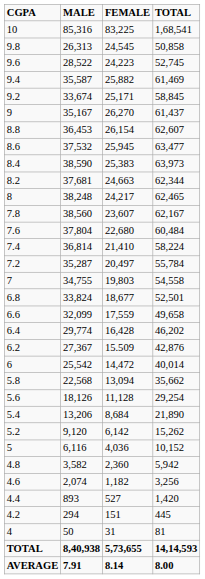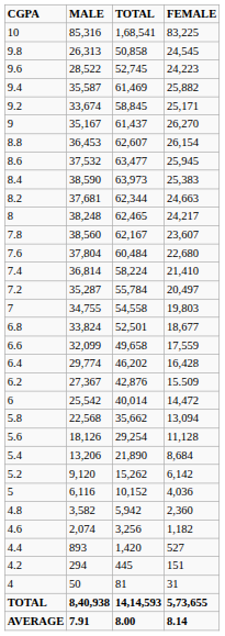 <table class="wikitable">
 <tr>
 <td><strong>CGPA</strong></td>
 <td><strong>MALE</strong></td>
+<td><strong>TOTAL</strong></td>
 <td><strong>FEMALE</strong></td>
-<td><strong>TOTAL</strong></td>
 </tr>
 <tr>
 <td>10</td>
 <td>85,316</td>
+<td>1,68,541</td>
 <td>83,225</td>
-<td>1,68,541</td>
 </tr>
 <tr>
 <td>9.8</td>
 <td>26,313</td>
+<td>50,858</td>
 <td>24,545</td>
-<td>50,858</td>
 </tr>
 <tr>
 <td>9.6</td>
 <td>28,522</td>
+<td>52,745</td>
 <td>24,223</td>
-<td>52,745</td>
 </tr>
 <tr>
 <td>9.4</td>
 <td>35,587</td>
+<td>61,469</td>
 <td>25,882</td>
-<td>61,469</td>
 </tr>
 <tr>
 <td>9.2</td>
 <td>33,674</td>
+<td>58,845</td>
 <td>25,171</td>
-<td>58,845</td>
 </tr>
 <tr>
 <td>9</td>
 <td>35,167</td>
+<td>61,437</td>
 <td>26,270</td>
-<td>61,437</td>
 </tr>
 <tr>
 <td>8.8</td>
 <td>36,453</td>
+<td>62,607</td>
 <td>26,154</td>
-<td>62,607</td>
 </tr>
 <tr>
 <td>8.6</td>
 <td>37,532</td>
+<td>63,477</td>
 <td>25,945</td>
-<td>63,477</td>
 </tr>
 <tr>
 <td>8.4</td>
 <td>38,590</td>
+<td>63,973</td>
 <td>25,383</td>
-<td>63,973</td>
 </tr>
 <tr>
 <td>8.2</td>
 <td>37,681</td>
+<td>62,344</td>
 <td>24,663</td>
-<td>62,344</td>
 </tr>
 <tr>
 <td>8</td>
 <td>38,248</td>
+<td>62,465</td>
 <td>24,217</td>
-<td>62,465</td>
 </tr>
 <tr>
 <td>7.8</td>
 <td>38,560</td>
+<td>62,167</td>
 <td>23,607</td>
-<td>62,167</td>
 </tr>
 <tr>
 <td>7.6</td>
 <td>37,804</td>
+<td>60,484</td>
 <td>22,680</td>
-<td>60,484</td>
 </tr>
 <tr>
 <td>7.4</td>
 <td>36,814</td>
+<td>58,224</td>
 <td>21,410</td>
-<td>58,224</td>
 </tr>
 <tr>
 <td>7.2</td>
 <td>35,287</td>
+<td>55,784</td>
 <td>20,497</td>
-<td>55,784</td>
 </tr>
 <tr>
 <td>7</td>
 <td>34,755</td>
+<td>54,558</td>
 <td>19,803</td>
-<td>54,558</td>
 </tr>
 <tr>
 <td>6.8</td>
 <td>33,824</td>
+<td>52,501</td>
 <td>18,677</td>
-<td>52,501</td>
 </tr>
 <tr>
 <td>6.6</td>
 <td>32,099</td>
+<td>49,658</td>
 <td>17,559</td>
-<td>49,658</td>
 </tr>
 <tr>
 <td>6.4</td>
 <td>29,774</td>
+<td>46,202</td>
 <td>16,428</td>
-<td>46,202</td>
 </tr>
 <tr>
 <td>6.2</td>
 <td>27,367</td>
+<td>42,876</td>
 <td>15.509</td>
-<td>42,876</td>
 </tr>
 <tr>
 <td>6</td>
 <td>25,542</td>
+<td>40,014</td>
 <td>14,472</td>
-<td>40,014</td>
 </tr>
 <tr>
 <td>5.8</td>
 <td>22,568</td>
+<td>35,662</td>
 <td>13,094</td>
-<td>35,662</td>
 </tr>
 <tr>
 <td>5.6</td>
 <td>18,126</td>
+<td>29,254</td>
 <td>11,128</td>
-<td>29,254</td>
 </tr>
 <tr>
 <td>5.4</td>
 <td>13,206</td>
+<td>21,890</td>
 <td>8,684</td>
-<td>21,890</td>
 </tr>
 <tr>
 <td>5.2</td>
 <td>9,120</td>
+<td>15,262</td>
 <td>6,142</td>
-<td>15,262</td>
 </tr>
 <tr>
 <td>5</td>
 <td>6,116</td>
+<td>10,152</td>
 <td>4,036</td>
-<td>10,152</td>
 </tr>
 <tr>
 <td>4.8</td>
 <td>3,582</td>
+<td>5,942</td>
 <td>2,360</td>
-<td>5,942</td>
 </tr>
 <tr>
 <td>4.6</td>
 <td>2,074</td>
+<td>3,256</td>
 <td>1,182</td>
-<td>3,256</td>
 </tr>
 <tr>
 <td>4.4</td>
 <td>893</td>
+<td>1,420</td>
 <td>527</td>
-<td>1,420</td>
 </tr>
 <tr>
 <td>4.2</td>
 <td>294</td>
+<td>445</td>
 <td>151</td>
-<td>445</td>
 </tr>
 <tr>
 <td>4</td>
 <td>50</td>
+<td>81</td>
 <td>31</td>
-<td>81</td>
 </tr>
 <tr>
 <td><strong>TOTAL</strong></td>
 <td><strong>8,40,938</strong></td>
+<td><strong>14,14,593</strong></td>
 <td><strong>5,73,655</strong></td>
-<td><strong>14,14,593</strong></td>
 </tr>
 <tr>
 <td><strong>AVERAGE</strong></td>
 <td><strong>7.91</strong></td>
+<td><strong>8.00</strong></td>
 <td><strong>8.14</strong></td>
-<td><strong>8.00</strong></td>
 </tr>
 </table>
